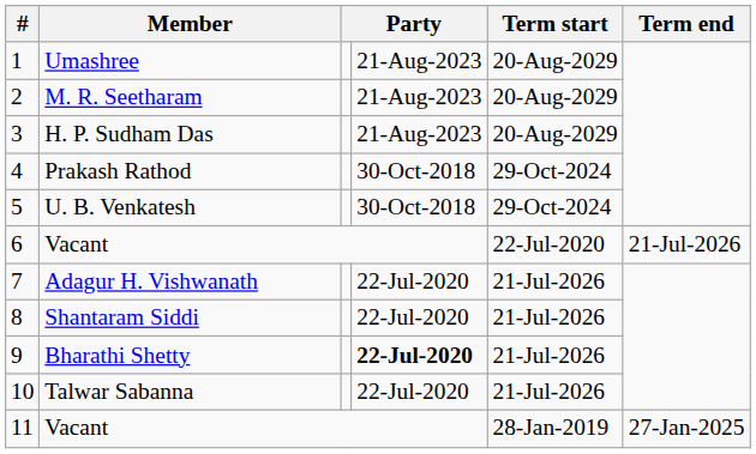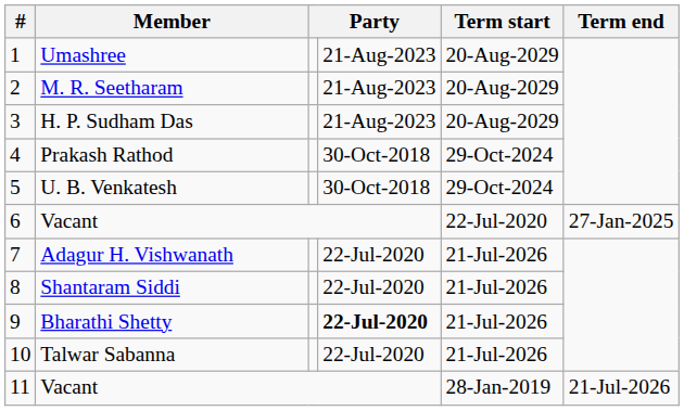 <table class="wikitable sortable">
 <tr>
 <th>#</th>
 <th style="width:200px">Member</th>
 <th colspan="2">Party</th>
 <th>Term start</th>
 <th>Term end</th>
 </tr>
 <tr>
 <td>1</td>
 <td><a href='#'>Umashree</a></td>
 <td></td>
 <td>21-Aug-2023</td>
 <td>20-Aug-2029</td>
 </tr>
 <tr>
 <td>2</td>
 <td><a href='#'>M. R. Seetharam</a></td>
 <td></td>
 <td>21-Aug-2023</td>
 <td>20-Aug-2029</td>
 </tr>
 <tr>
 <td>3</td>
 <td>H. P. Sudham Das</td>
 <td></td>
 <td>21-Aug-2023</td>
 <td>20-Aug-2029</td>
 </tr>
 <tr>
 <td>4</td>
 <td>Prakash Rathod</td>
 <td></td>
 <td>30-Oct-2018</td>
 <td>29-Oct-2024</td>
 </tr>
 <tr>
 <td>5</td>
 <td>U. B. Venkatesh</td>
 <td></td>
 <td>30-Oct-2018</td>
 <td>29-Oct-2024</td>
 </tr>
 <tr>
 <td>6</td>
 <td colspan=3>Vacant</td>
 <td>22-Jul-2020</td>
-<td>21-Jul-2026</td>
+<td>27-Jan-2025</td>
 </tr>
 <tr>
 <td>7</td>
 <td><a href='#'>Adagur H. Vishwanath</a></td>
 <td></td>
 <td>22-Jul-2020</td>
 <td>21-Jul-2026</td>
 </tr>
 <tr>
 <td>8</td>
 <td><a href='#'>Shantaram Siddi</a></td>
 <td></td>
 <td>22-Jul-2020</td>
 <td>21-Jul-2026</td>
 </tr>
 <tr>
 <td>9</td>
 <td><a href='#'>Bharathi Shetty</a></td>
 <td></td>
 <td><strong>22-Jul-2020</strong></td>
 <td>21-Jul-2026</td>
 </tr>
 <tr>
 <td>10</td>
 <td>Talwar Sabanna</td>
 <td></td>
 <td>22-Jul-2020</td>
 <td>21-Jul-2026</td>
 </tr>
 <tr>
 <td>11</td>
 <td colspan=3>Vacant</td>
 <td>28-Jan-2019</td>
-<td>27-Jan-2025</td>
+<td>21-Jul-2026</td>
 </tr>
 </table>
